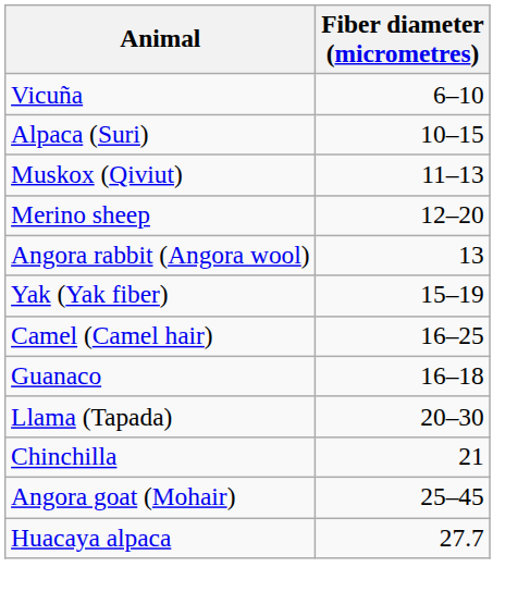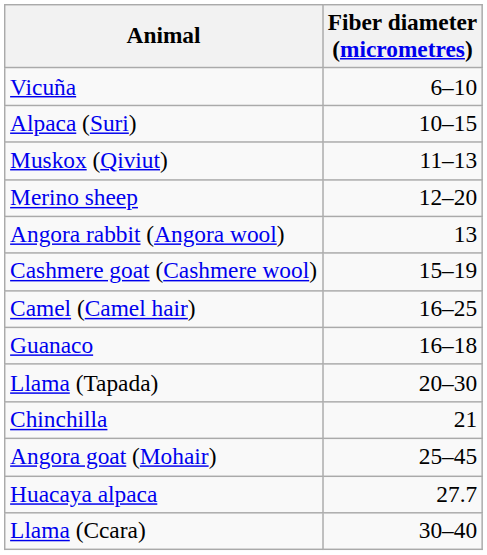 <table class="wikitable">
 <tr>
 <th>Animal</th>
 <th>Fiber diameter<br> (<a href='#'>micrometres</a>)</th>
 </tr>
 <tr>
 <td><a href='#'>Vicuña</a></td>
 <td style="text-align:right;">6–10</td>
 </tr>
 <tr>
 <td><a href='#'>Alpaca</a> (<a href='#'>Suri</a>)</td>
 <td style="text-align:right;">10–15</td>
 </tr>
 <tr>
 <td><a href='#'>Muskox</a> (<a href='#'>Qiviut</a>)</td>
 <td style="text-align:right;">11–13</td>
 </tr>
 <tr>
 <td><a href='#'>Merino sheep</a></td>
 <td style="text-align:right;">12–20</td>
 </tr>
 <tr>
 <td><a href='#'>Angora rabbit</a> (<a href='#'>Angora wool</a>)</td>
 <td style="text-align:right;">13</td>
 </tr>
 <tr>
-<td><a href='#'>Yak</a> (<a href='#'>Yak fiber</a>)</td>
+<td><a href='#'>Cashmere goat</a> (<a href='#'>Cashmere wool</a>)</td>
 <td style="text-align:right;">15–19</td>
 </tr>
 <tr>
 <td><a href='#'>Camel</a> (<a href='#'>Camel hair</a>)</td>
 <td style="text-align:right;">16–25</td>
 </tr>
 <tr>
 <td><a href='#'>Guanaco</a></td>
 <td style="text-align:right;">16–18</td>
 </tr>
 <tr>
 <td><a href='#'>Llama</a> (Tapada)</td>
 <td style="text-align:right;">20–30</td>
 </tr>
 <tr>
 <td><a href='#'>Chinchilla</a></td>
 <td style="text-align:right;">21</td>
 </tr>
 <tr>
 <td><a href='#'>Angora goat</a> (<a href='#'>Mohair</a>)</td>
 <td style="text-align:right;">25–45</td>
 </tr>
 <tr>
 <td><a href='#'>Huacaya alpaca</a></td>
 <td style="text-align:right;">27.7</td>
 </tr>
+<tr>
+<td><a href='#'>Llama</a> (Ccara)</td>
+<td style="text-align:right;">30–40</td>
+</tr>
 </table>
